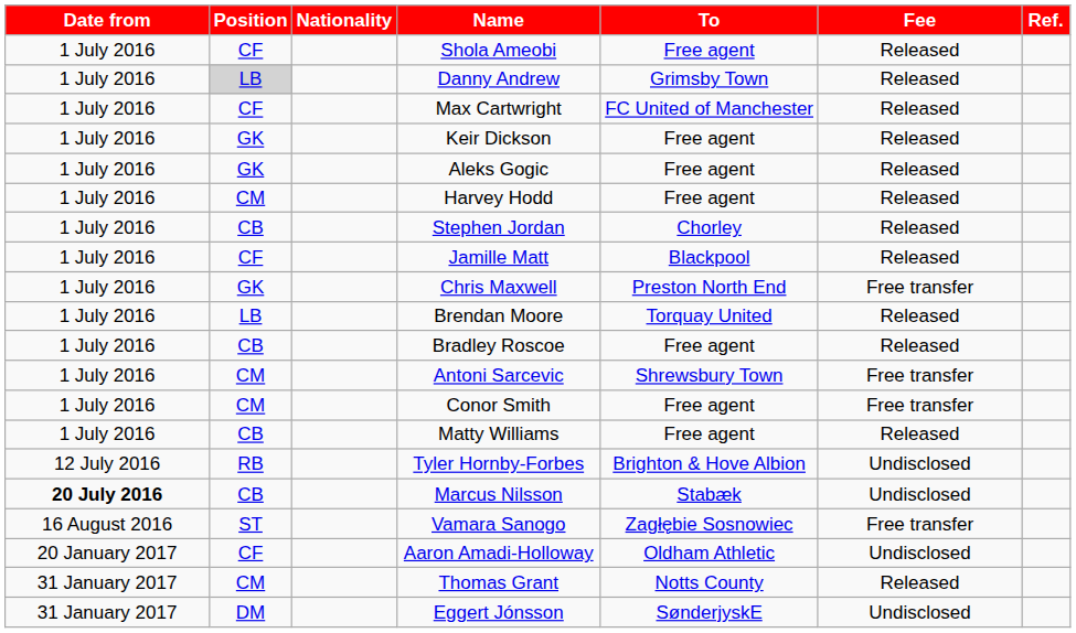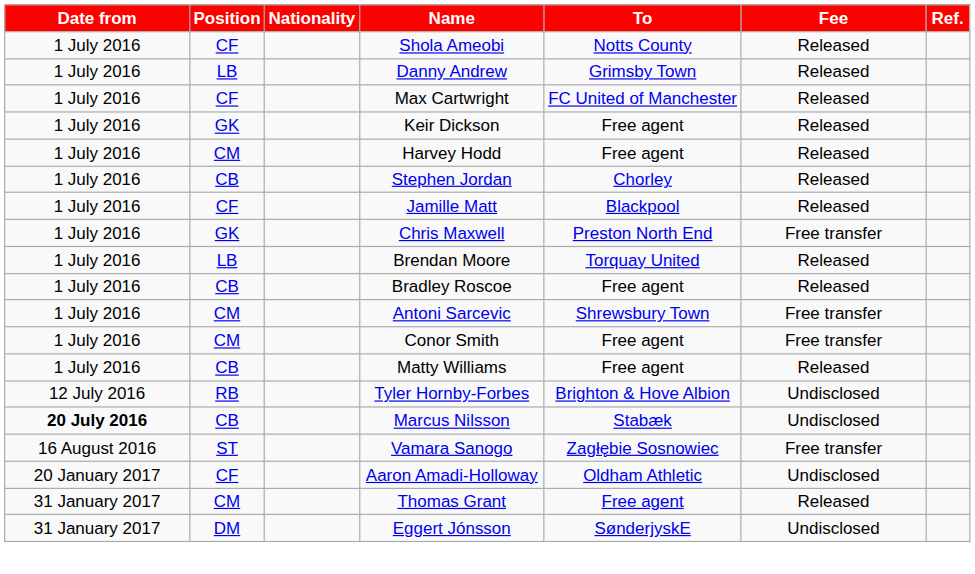 <table class="wikitable"  style="text-align:center; font-size:90%; ">
 <tr>
 <th style="background:#FF0000; color:#FFFFFF; width:150px;">Date from</th>
 <th style="background:#FF0000; color:#FFFFFF; width:50px;">Position</th>
 <th style="background:#FF0000; color:#FFFFFF; width:50px;">Nationality</th>
 <th style="background:#FF0000; color:#FFFFFF; width:150px;">Name</th>
 <th style="background:#FF0000; color:#FFFFFF; width:160px;">To</th>
 <th style="background:#FF0000; color:#FFFFFF; width:150px;">Fee</th>
 <th style="background:#FF0000; color:#FFFFFF; width:30px;">Ref.</th>
 </tr>
 <tr>
 <td>1 July 2016</td>
 <td><a href='#'>CF</a></td>
 <td></td>
 <td><a href='#'>Shola Ameobi</a></td>
-<td><a href='#'>Free agent</a></td>
+<td><a href='#'>Notts County</a></td>
 <td>Released</td>
 <td></td>
 </tr>
 <tr>
 <td>1 July 2016</td>
-<td style="background: lightgrey;"><a href='#'>LB</a></td>
+<td><a href='#'>LB</a></td>
 <td></td>
 <td><a href='#'>Danny Andrew</a></td>
 <td><a href='#'>Grimsby Town</a></td>
 <td>Released</td>
 <td></td>
 </tr>
 <tr>
 <td>1 July 2016</td>
 <td><a href='#'>CF</a></td>
 <td></td>
 <td>Max Cartwright</td>
 <td><a href='#'>FC United of Manchester</a></td>
 <td>Released</td>
 <td></td>
 </tr>
 <tr>
 <td>1 July 2016</td>
 <td><a href='#'>GK</a></td>
 <td></td>
 <td>Keir Dickson</td>
-<td>Free agent</td>
-<td>Released</td>
-<td></td>
-</tr>
-<tr>
-<td>1 July 2016</td>
-<td><a href='#'>GK</a></td>
-<td></td>
-<td>Aleks Gogic</td>
 <td>Free agent</td>
 <td>Released</td>
 <td></td>
 </tr>
 <tr>
 <td>1 July 2016</td>
 <td><a href='#'>CM</a></td>
 <td></td>
 <td>Harvey Hodd</td>
 <td>Free agent</td>
 <td>Released</td>
 <td></td>
 </tr>
 <tr>
 <td>1 July 2016</td>
 <td><a href='#'>CB</a></td>
 <td></td>
 <td><a href='#'>Stephen Jordan</a></td>
 <td><a href='#'>Chorley</a></td>
 <td>Released</td>
 <td></td>
 </tr>
 <tr>
 <td>1 July 2016</td>
 <td><a href='#'>CF</a></td>
 <td></td>
 <td><a href='#'>Jamille Matt</a></td>
 <td><a href='#'>Blackpool</a></td>
 <td>Released</td>
 <td></td>
 </tr>
 <tr>
 <td>1 July 2016</td>
 <td><a href='#'>GK</a></td>
 <td></td>
 <td><a href='#'>Chris Maxwell</a></td>
 <td><a href='#'>Preston North End</a></td>
 <td>Free transfer</td>
 <td></td>
 </tr>
 <tr>
 <td>1 July 2016</td>
 <td><a href='#'>LB</a></td>
 <td></td>
 <td>Brendan Moore</td>
 <td><a href='#'>Torquay United</a></td>
 <td>Released</td>
 <td></td>
 </tr>
 <tr>
 <td>1 July 2016</td>
 <td><a href='#'>CB</a></td>
 <td></td>
 <td>Bradley Roscoe</td>
 <td>Free agent</td>
 <td>Released</td>
 <td></td>
 </tr>
 <tr>
 <td>1 July 2016</td>
 <td><a href='#'>CM</a></td>
 <td></td>
 <td><a href='#'>Antoni Sarcevic</a></td>
 <td><a href='#'>Shrewsbury Town</a></td>
 <td>Free transfer</td>
 <td></td>
 </tr>
 <tr>
 <td>1 July 2016</td>
 <td><a href='#'>CM</a></td>
 <td></td>
 <td>Conor Smith</td>
 <td>Free agent</td>
 <td>Free transfer</td>
 <td></td>
 </tr>
 <tr>
 <td>1 July 2016</td>
 <td><a href='#'>CB</a></td>
 <td></td>
 <td>Matty Williams</td>
 <td>Free agent</td>
 <td>Released</td>
 <td></td>
 </tr>
 <tr>
 <td>12 July 2016</td>
 <td><a href='#'>RB</a></td>
 <td></td>
 <td><a href='#'>Tyler Hornby-Forbes</a></td>
 <td><a href='#'>Brighton & Hove Albion</a></td>
 <td>Undisclosed</td>
 <td></td>
 </tr>
 <tr>
 <td><strong>20 July 2016</strong></td>
 <td><a href='#'>CB</a></td>
 <td></td>
 <td><a href='#'>Marcus Nilsson</a></td>
 <td><a href='#'>Stabæk</a></td>
 <td>Undisclosed</td>
 <td></td>
 </tr>
 <tr>
 <td>16 August 2016</td>
 <td><a href='#'>ST</a></td>
 <td></td>
 <td><a href='#'>Vamara Sanogo</a></td>
 <td><a href='#'>Zagłębie Sosnowiec</a></td>
 <td>Free transfer</td>
 <td></td>
 </tr>
 <tr>
 <td>20 January 2017</td>
 <td><a href='#'>CF</a></td>
 <td></td>
 <td><a href='#'>Aaron Amadi-Holloway</a></td>
 <td><a href='#'>Oldham Athletic</a></td>
 <td>Undisclosed</td>
 <td></td>
 </tr>
 <tr>
 <td>31 January 2017</td>
 <td><a href='#'>CM</a></td>
 <td></td>
 <td><a href='#'>Thomas Grant</a></td>
-<td><a href='#'>Notts County</a></td>
+<td><a href='#'>Free agent</a></td>
 <td>Released</td>
 <td></td>
 </tr>
 <tr>
 <td>31 January 2017</td>
 <td><a href='#'>DM</a></td>
 <td></td>
 <td><a href='#'>Eggert Jónsson</a></td>
 <td><a href='#'>SønderjyskE</a></td>
 <td>Undisclosed</td>
 <td></td>
 </tr>
 </table>
